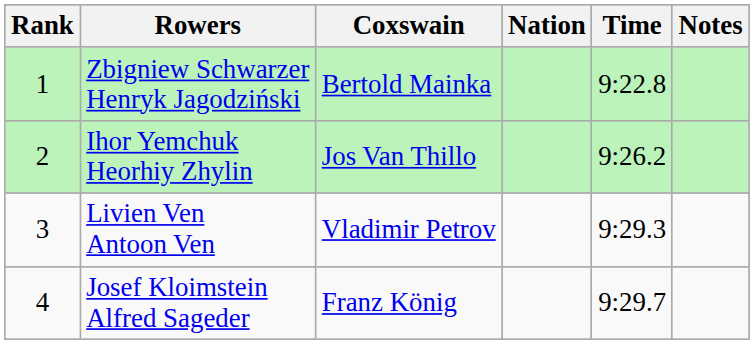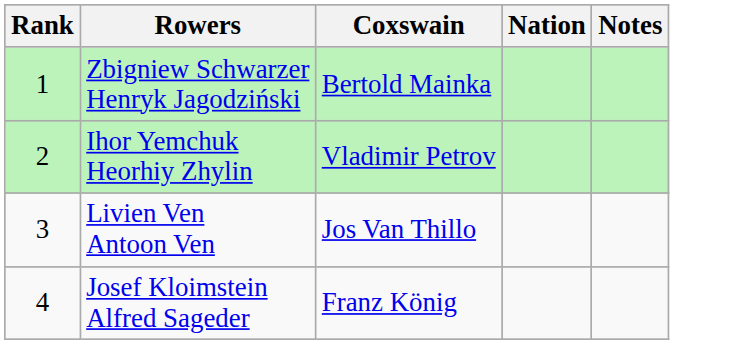 <table class="wikitable sortable" style="text-align:center">
 <tr>
 <th>Rank</th>
 <th>Rowers</th>
 <th>Coxswain</th>
 <th>Nation</th>
-<th>Time</th>
 <th>Notes</th>
 </tr>
 <tr bgcolor=bbf3bb>
 <td>1</td>
 <td align=left><a href='#'>Zbigniew Schwarzer</a><br><a href='#'>Henryk Jagodziński</a></td>
 <td align=left><a href='#'>Bertold Mainka</a></td>
 <td align=left></td>
-<td>9:22.8</td>
 <td></td>
 </tr>
 <tr bgcolor=bbf3bb>
 <td>2</td>
 <td align=left><a href='#'>Ihor Yemchuk</a><br><a href='#'>Heorhiy Zhylin</a></td>
-<td align=left><a href='#'>Jos Van Thillo</a></td>
+<td align=left><a href='#'>Vladimir Petrov</a></td>
 <td align=left></td>
-<td>9:26.2</td>
 <td></td>
 </tr>
 <tr>
 <td>3</td>
 <td align=left><a href='#'>Livien Ven</a><br><a href='#'>Antoon Ven</a></td>
-<td align=left><a href='#'>Vladimir Petrov</a></td>
+<td align=left><a href='#'>Jos Van Thillo</a></td>
 <td align=left></td>
-<td>9:29.3</td>
 <td></td>
 </tr>
 <tr>
 <td>4</td>
 <td align=left><a href='#'>Josef Kloimstein</a><br><a href='#'>Alfred Sageder</a></td>
 <td align=left><a href='#'>Franz König</a></td>
 <td align=left></td>
-<td>9:29.7</td>
 <td></td>
 </tr>
 </table>
